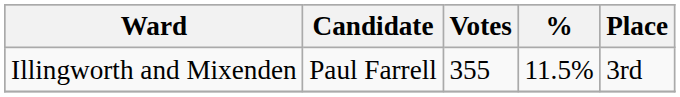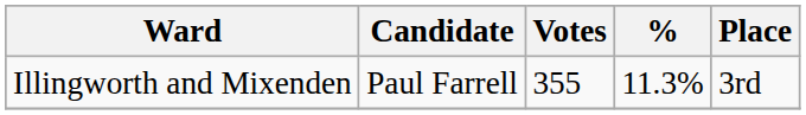 <table class="wikitable">
 <tr>
 <th>Ward</th>
 <th>Candidate</th>
 <th>Votes</th>
 <th>%</th>
 <th>Place</th>
 </tr>
 <tr>
 <td>Illingworth and Mixenden</td>
 <td>Paul Farrell</td>
 <td>355</td>
-<td>11.5%</td>
+<td>11.3%</td>
 <td>3rd</td>
 </tr>
 <tr>
 </tr>
 </table>
